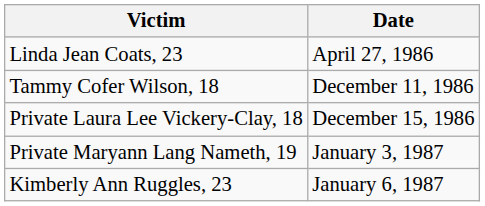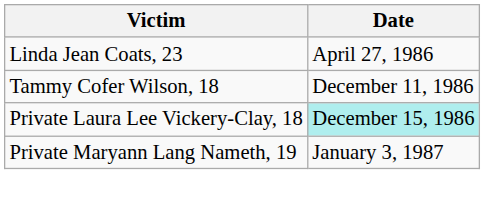 <table class="wikitable">
 <tr>
 <th>Victim</th>
 <th>Date</th>
 </tr>
 <tr>
 <td>Linda Jean Coats, 23</td>
 <td>April 27, 1986</td>
 </tr>
 <tr>
 <td>Tammy Cofer Wilson, 18</td>
 <td>December 11, 1986</td>
 </tr>
 <tr>
 <td>Private Laura Lee Vickery-Clay, 18</td>
-<td>December 15, 1986</td>
+<td style="background: paleturquoise;">December 15, 1986</td>
 </tr>
 <tr>
 <td>Private Maryann Lang Nameth, 19</td>
 <td>January 3, 1987</td>
 </tr>
-<tr>
-<td>Kimberly Ann Ruggles, 23</td>
-<td>January 6, 1987</td>
-</tr>
 </table>
